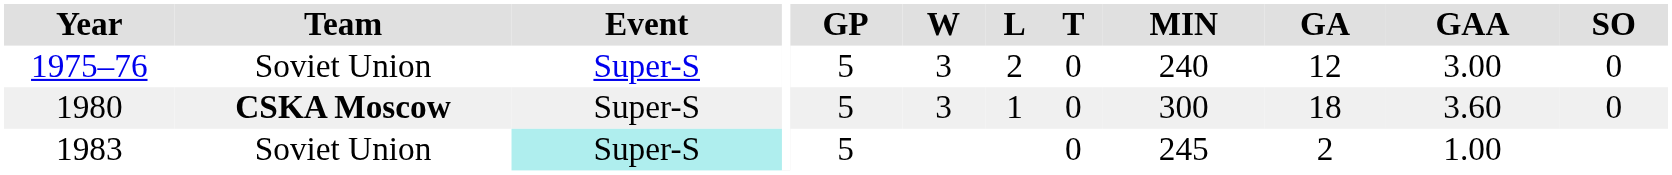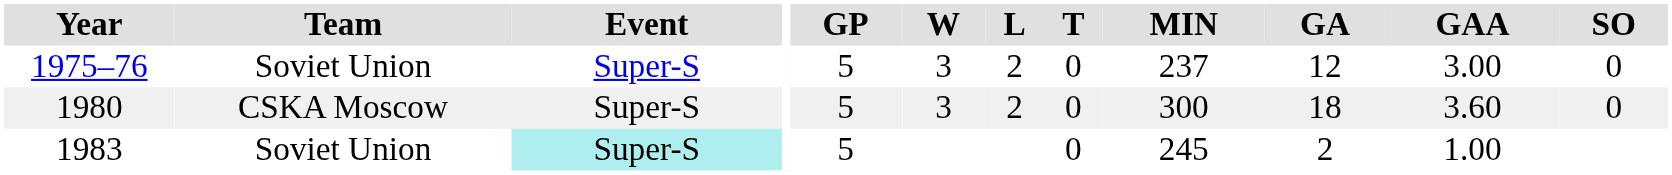 <table style="text-align:center; width: 50em; padding: 0; border-spacing: 0; border: 0;">
 <tr style="background: #e0e0e0;">
 <th style="width: 5em;">Year</th>
 <th style="width: 10em;">Team</th>
 <th style="width: 8em;">Event</th>
 <th rowspan="99" style="background: #fff; width: 0.1em;"></th>
 <th>GP</th>
 <th>W</th>
 <th>L</th>
 <th>T</th>
 <th>MIN</th>
 <th>GA</th>
 <th>GAA</th>
 <th>SO</th>
 </tr>
 <tr>
 <td><a href='#'>1975–76</a></td>
 <td>Soviet Union</td>
 <td><a href='#'>Super-S</a></td>
 <td>5</td>
 <td>3</td>
 <td>2</td>
 <td>0</td>
-<td>240</td>
+<td>237</td>
 <td>12</td>
 <td>3.00</td>
 <td>0</td>
 </tr>
 <tr style="background: #f0f0f0;">
 <td>1980</td>
-<td><strong>CSKA Moscow</strong></td>
+<td>CSKA Moscow</td>
 <td>Super-S</td>
 <td>5</td>
 <td>3</td>
-<td>1</td>
+<td>2</td>
 <td>0</td>
 <td>300</td>
 <td>18</td>
 <td>3.60</td>
 <td>0</td>
 </tr>
 <tr>
 <td>1983</td>
 <td>Soviet Union</td>
 <td style="background: paleturquoise;">Super-S</td>
 <td>5</td>
 <td></td>
 <td></td>
 <td>0</td>
 <td>245</td>
 <td>2</td>
 <td>1.00</td>
 <td></td>
 </tr>
 </table>
